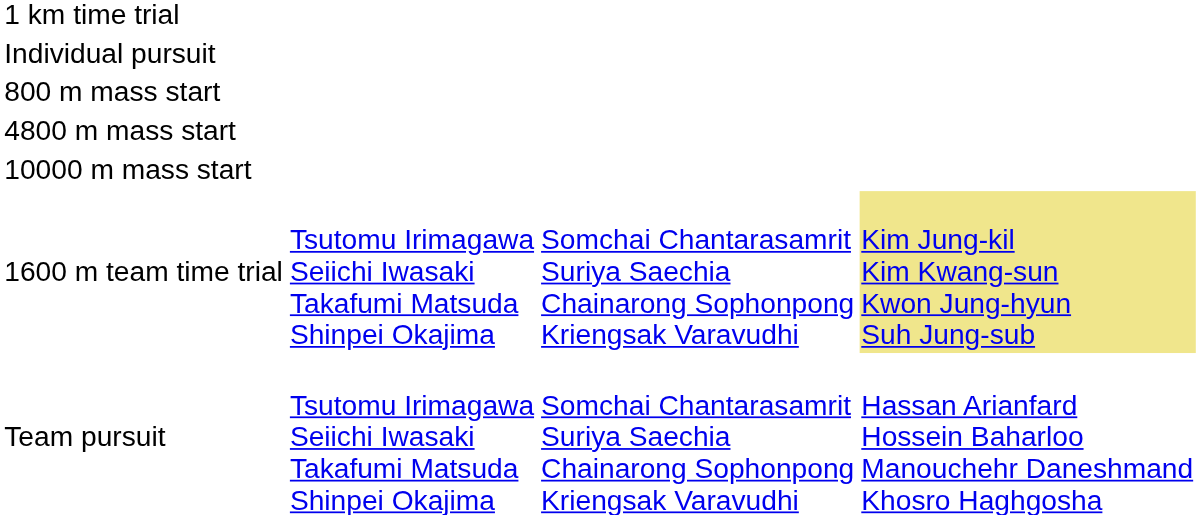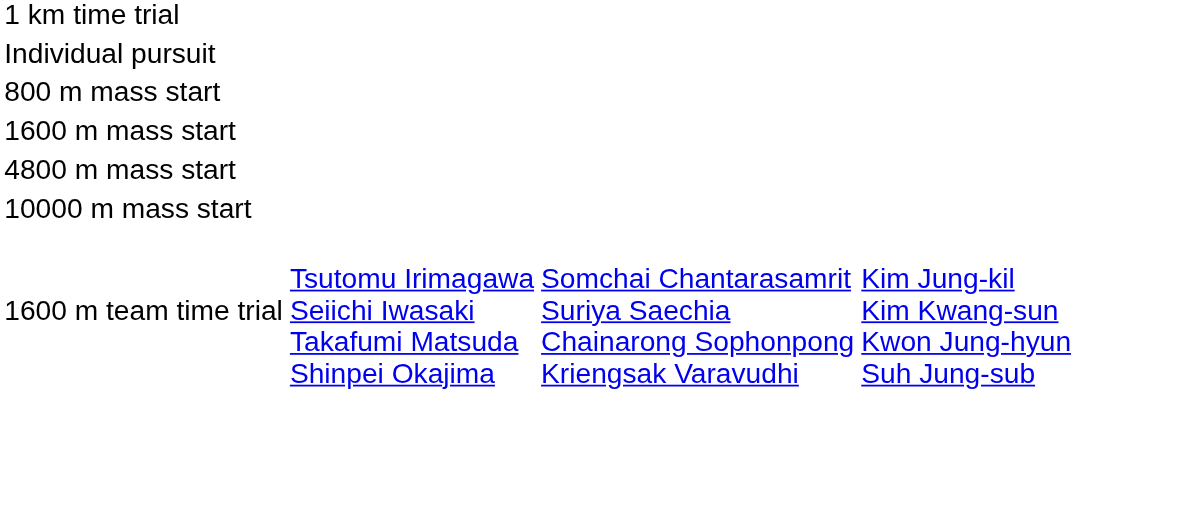 <table>
 <tr>
 <td>1 km time trial</td>
 <td></td>
 <td></td>
 <td></td>
 </tr>
 <tr>
 <td>Individual pursuit</td>
 <td></td>
 <td></td>
 <td></td>
 </tr>
 <tr>
 <td>800 m mass start</td>
 <td></td>
 <td></td>
 <td></td>
 </tr>
 <tr>
+<td>1600 m mass start</td>
+<td></td>
+<td></td>
+<td></td>
+</tr>
+<tr>
 <td>4800 m mass start</td>
 <td></td>
 <td></td>
 <td></td>
 </tr>
 <tr>
 <td>10000 m mass start</td>
 <td></td>
 <td></td>
 <td></td>
 </tr>
 <tr>
 <td>1600 m team time trial</td>
 <td><br><a href='#'>Tsutomu Irimagawa</a><br><a href='#'>Seiichi Iwasaki</a><br><a href='#'>Takafumi Matsuda</a><br><a href='#'>Shinpei Okajima</a></td>
 <td><br><a href='#'>Somchai Chantarasamrit</a><br><a href='#'>Suriya Saechia</a><br><a href='#'>Chainarong Sophonpong</a><br><a href='#'>Kriengsak Varavudhi</a></td>
-<td style="background: khaki;"><br><a href='#'>Kim Jung-kil</a><br><a href='#'>Kim Kwang-sun</a><br><a href='#'>Kwon Jung-hyun</a><br><a href='#'>Suh Jung-sub</a></td>
-</tr>
-<tr>
-<td>Team pursuit</td>
-<td><br><a href='#'>Tsutomu Irimagawa</a><br><a href='#'>Seiichi Iwasaki</a><br><a href='#'>Takafumi Matsuda</a><br><a href='#'>Shinpei Okajima</a></td>
-<td><br><a href='#'>Somchai Chantarasamrit</a><br><a href='#'>Suriya Saechia</a><br><a href='#'>Chainarong Sophonpong</a><br><a href='#'>Kriengsak Varavudhi</a></td>
-<td><br><a href='#'>Hassan Arianfard</a><br><a href='#'>Hossein Baharloo</a><br><a href='#'>Manouchehr Daneshmand</a><br><a href='#'>Khosro Haghgosha</a></td>
+<td><br><a href='#'>Kim Jung-kil</a><br><a href='#'>Kim Kwang-sun</a><br><a href='#'>Kwon Jung-hyun</a><br><a href='#'>Suh Jung-sub</a></td>
 </tr>
 </table>
